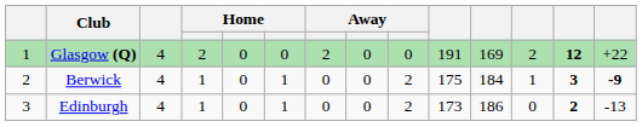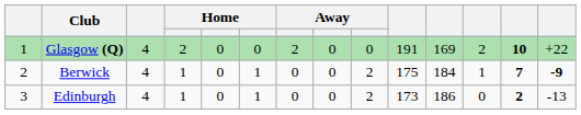 <table class="wikitable" style="text-align:center; font-size:85%">
 <tr>
 <th rowspan="2" style="width:28px;"></th>
 <th rowspan=2>Club</th>
 <th rowspan="2" style="width:28px;"></th>
 <th colspan=3>Home</th>
 <th colspan=3>Away</th>
 <th rowspan="2" style="width:28px;"></th>
 <th rowspan="2" style="width:28px;"></th>
 <th rowspan="2" style="width:28px;"></th>
 <th rowspan="2" style="width:28px;"></th>
 <th rowspan="2" style="width:28px;"></th>
 </tr>
 <tr>
 <th width=28></th>
 <th width=28></th>
 <th width=28></th>
 <th width=28></th>
 <th width=28></th>
 <th width=28></th>
 </tr>
 <tr style="background:#ACE1AF;">
 <td align="center">1</td>
 <td><a href='#'>Glasgow</a> <strong>(Q)</strong></td>
 <td align="center">4</td>
 <td align="center">2</td>
 <td align="center">0</td>
 <td align="center">0</td>
 <td align="center">2</td>
 <td align="center">0</td>
 <td align="center">0</td>
 <td align="center">191</td>
 <td align="center">169</td>
 <td align="center">2</td>
-<td align="center"><strong>12</strong></td>
+<td align="center"><strong>10</strong></td>
 <td align="center">+22</td>
 </tr>
 <tr>
 <td align="center">2</td>
 <td><a href='#'>Berwick</a></td>
 <td align="center">4</td>
 <td align="center">1</td>
 <td align="center">0</td>
 <td align="center">1</td>
 <td align="center">0</td>
 <td align="center">0</td>
 <td align="center">2</td>
 <td align="center">175</td>
 <td align="center">184</td>
 <td align="center">1</td>
-<td align="center"><strong>3</strong></td>
+<td align="center"><strong>7</strong></td>
 <td align="center"><strong>-9</strong></td>
 </tr>
 <tr>
 <td align="center">3</td>
 <td><a href='#'>Edinburgh</a></td>
 <td align="center">4</td>
 <td align="center">1</td>
 <td align="center">0</td>
 <td align="center">1</td>
 <td align="center">0</td>
 <td align="center">0</td>
 <td align="center">2</td>
 <td align="center">173</td>
 <td align="center">186</td>
 <td align="center">0</td>
 <td align="center"><strong>2</strong></td>
 <td align="center">-13</td>
 </tr>
 </table>
